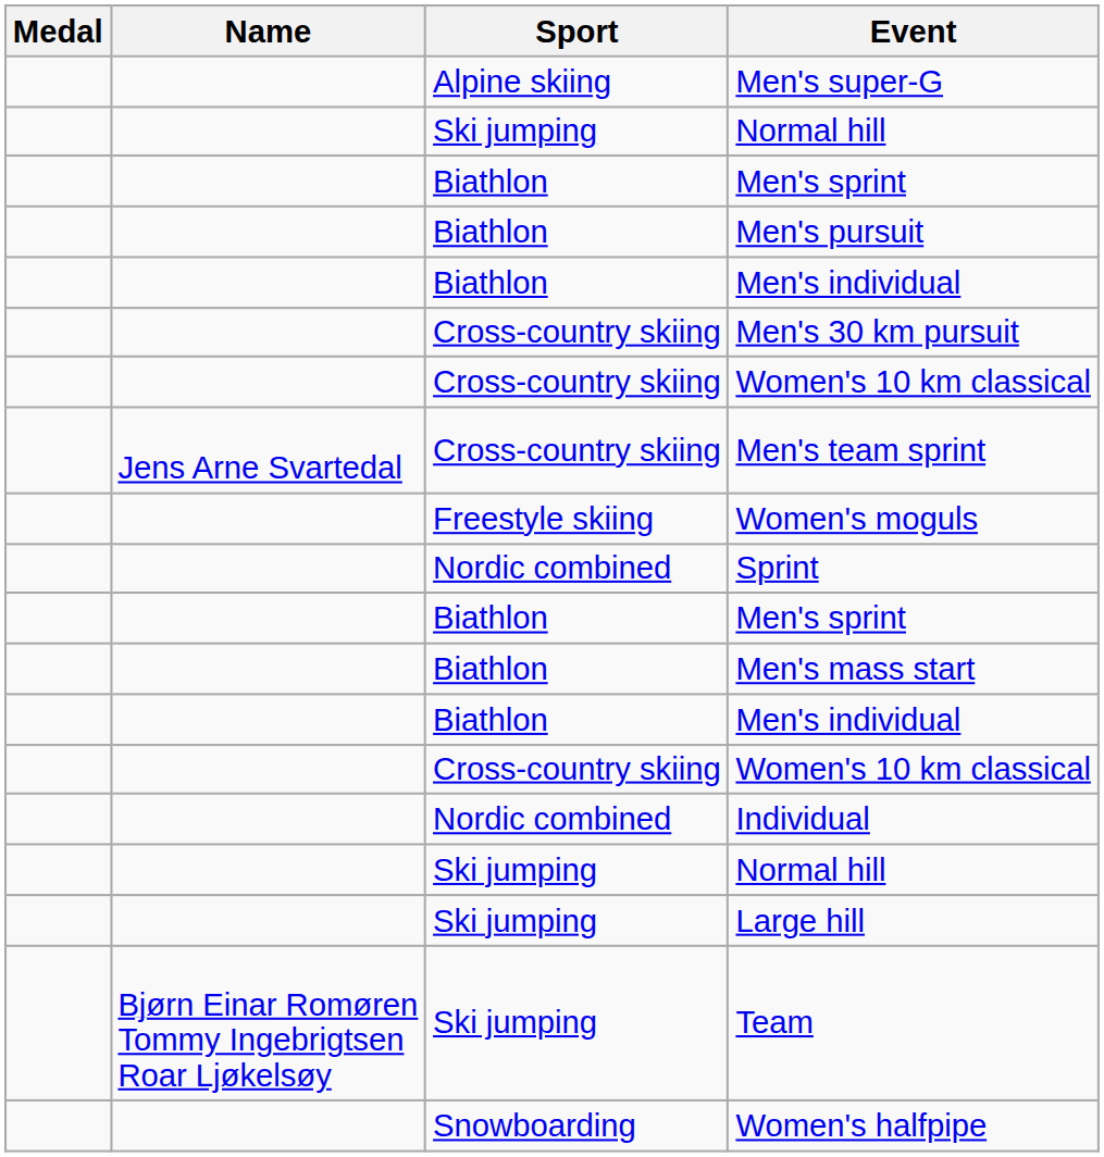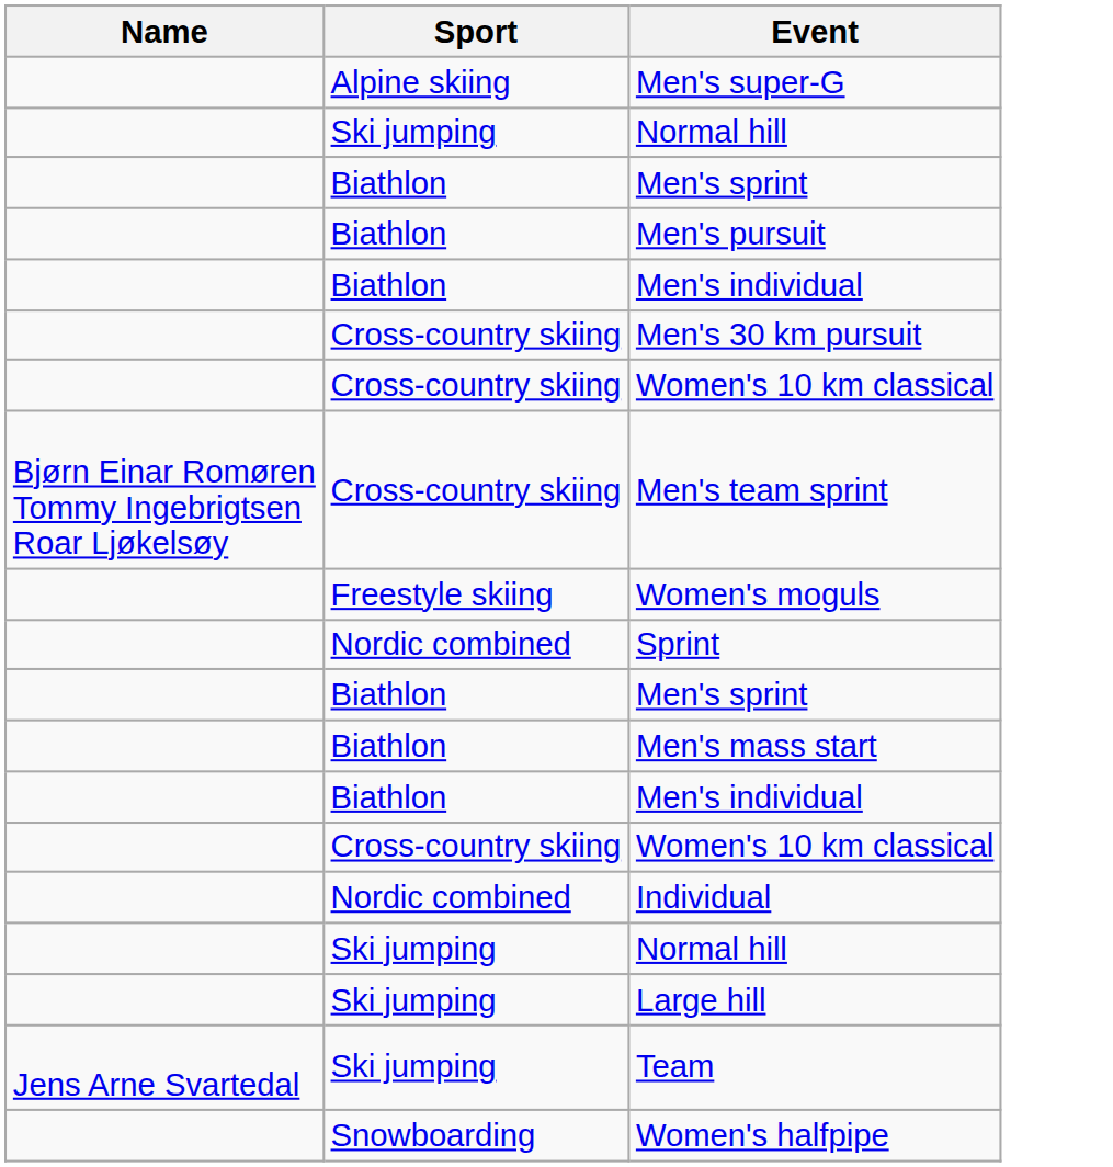 <table class="wikitable sortable" style="font-size:90%">
 <tr>
-<th>Medal</th>
 <th>Name</th>
 <th>Sport</th>
 <th>Event</th>
 </tr>
 <tr>
 <td></td>
-<td></td>
 <td><a href='#'>Alpine skiing</a></td>
 <td><a href='#'>Men's super-G</a></td>
 </tr>
 <tr>
-<td></td>
 <td></td>
 <td><a href='#'>Ski jumping</a></td>
 <td><a href='#'>Normal hill</a></td>
 </tr>
 <tr>
 <td></td>
+<td><a href='#'>Biathlon</a></td>
+<td><a href='#'>Men's sprint</a></td>
+</tr>
+<tr>
+<td></td>
+<td><a href='#'>Biathlon</a></td>
+<td><a href='#'>Men's pursuit</a></td>
+</tr>
+<tr>
+<td></td>
+<td><a href='#'>Biathlon</a></td>
+<td><a href='#'>Men's individual</a></td>
+</tr>
+<tr>
+<td></td>
+<td><a href='#'>Cross-country skiing</a></td>
+<td><a href='#'>Men's 30 km pursuit</a></td>
+</tr>
+<tr>
+<td></td>
+<td><a href='#'>Cross-country skiing</a></td>
+<td><a href='#'>Women's 10 km classical</a></td>
+</tr>
+<tr>
+<td><br> <a href='#'>Bjørn Einar Romøren</a><br> <a href='#'>Tommy Ingebrigtsen</a> <br><a href='#'>Roar Ljøkelsøy</a></td>
+<td><a href='#'>Cross-country skiing</a></td>
+<td><a href='#'>Men's team sprint</a></td>
+</tr>
+<tr>
+<td></td>
+<td><a href='#'>Freestyle skiing</a></td>
+<td><a href='#'>Women's moguls</a></td>
+</tr>
+<tr>
+<td></td>
+<td><a href='#'>Nordic combined</a></td>
+<td><a href='#'>Sprint</a></td>
+</tr>
+<tr>
 <td></td>
 <td><a href='#'>Biathlon</a></td>
 <td><a href='#'>Men's sprint</a></td>
 </tr>
 <tr>
 <td></td>
-<td></td>
 <td><a href='#'>Biathlon</a></td>
-<td><a href='#'>Men's pursuit</a></td>
+<td><a href='#'>Men's mass start</a></td>
 </tr>
 <tr>
-<td></td>
 <td></td>
 <td><a href='#'>Biathlon</a></td>
 <td><a href='#'>Men's individual</a></td>
 </tr>
 <tr>
 <td></td>
-<td></td>
-<td><a href='#'>Cross-country skiing</a></td>
-<td><a href='#'>Men's 30 km pursuit</a></td>
-</tr>
-<tr>
-<td></td>
-<td></td>
 <td><a href='#'>Cross-country skiing</a></td>
 <td><a href='#'>Women's 10 km classical</a></td>
 </tr>
 <tr>
-<td></td>
-<td><br><a href='#'>Jens Arne Svartedal</a></td>
-<td><a href='#'>Cross-country skiing</a></td>
-<td><a href='#'>Men's team sprint</a></td>
-</tr>
-<tr>
-<td></td>
-<td></td>
-<td><a href='#'>Freestyle skiing</a></td>
-<td><a href='#'>Women's moguls</a></td>
-</tr>
-<tr>
-<td></td>
-<td></td>
-<td><a href='#'>Nordic combined</a></td>
-<td><a href='#'>Sprint</a></td>
-</tr>
-<tr>
-<td></td>
-<td></td>
-<td><a href='#'>Biathlon</a></td>
-<td><a href='#'>Men's sprint</a></td>
-</tr>
-<tr>
-<td></td>
-<td></td>
-<td><a href='#'>Biathlon</a></td>
-<td><a href='#'>Men's mass start</a></td>
-</tr>
-<tr>
-<td></td>
-<td></td>
-<td><a href='#'>Biathlon</a></td>
-<td><a href='#'>Men's individual</a></td>
-</tr>
-<tr>
-<td></td>
-<td></td>
-<td><a href='#'>Cross-country skiing</a></td>
-<td><a href='#'>Women's 10 km classical</a></td>
-</tr>
-<tr>
-<td></td>
 <td></td>
 <td><a href='#'>Nordic combined</a></td>
 <td><a href='#'>Individual</a></td>
 </tr>
 <tr>
 <td></td>
-<td></td>
 <td><a href='#'>Ski jumping</a></td>
 <td><a href='#'>Normal hill</a></td>
 </tr>
 <tr>
 <td></td>
-<td></td>
 <td><a href='#'>Ski jumping</a></td>
 <td><a href='#'>Large hill</a></td>
 </tr>
 <tr>
-<td></td>
-<td><br> <a href='#'>Bjørn Einar Romøren</a><br> <a href='#'>Tommy Ingebrigtsen</a> <br><a href='#'>Roar Ljøkelsøy</a></td>
+<td><br><a href='#'>Jens Arne Svartedal</a></td>
 <td><a href='#'>Ski jumping</a></td>
 <td><a href='#'>Team</a></td>
 </tr>
 <tr>
 <td></td>
-<td></td>
 <td><a href='#'>Snowboarding</a></td>
 <td><a href='#'>Women's halfpipe</a></td>
 </tr>
 </table>
